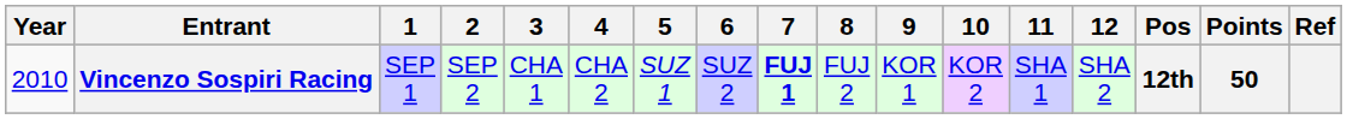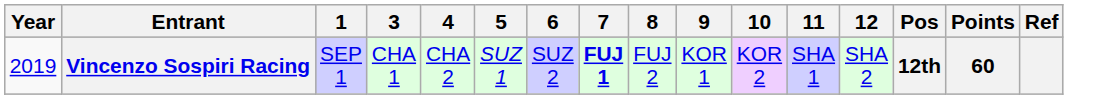 <table class="wikitable" style="text-align:center; font-size:85%">
 <tr>
 <th>Year</th>
 <th>Entrant</th>
 <th>1</th>
-<th>2</th>
 <th>3</th>
 <th>4</th>
 <th>5</th>
 <th>6</th>
 <th>7</th>
 <th>8</th>
 <th>9</th>
 <th>10</th>
 <th>11</th>
 <th>12</th>
 <th>Pos</th>
 <th>Points</th>
 <th>Ref</th>
 </tr>
 <tr>
-<td><a href='#'>2010</a></td>
+<td><a href='#'>2019</a></td>
 <th nowrap><a href='#'>Vincenzo Sospiri Racing</a></th>
 <td style="background:#CFCFFF;"><a href='#'>SEP<br>1</a><br></td>
-<td style="background:#DFFFDF;"><a href='#'>SEP<br>2</a><br></td>
 <td style="background:#DFFFDF;"><a href='#'>CHA<br>1</a><br></td>
 <td style="background:#DFFFDF;"><a href='#'>CHA<br>2</a><br></td>
 <td style="background:#DFFFDF;"><em><a href='#'>SUZ<br>1</a></em><br></td>
 <td style="background:#CFCFFF;"><a href='#'>SUZ<br>2</a><br></td>
 <td style="background:#DFFFDF;"><strong><a href='#'>FUJ<br>1</a><br></strong></td>
 <td style="background:#DFFFDF;"><a href='#'>FUJ<br>2</a><br></td>
 <td style="background:#DFFFDF;"><a href='#'>KOR<br>1</a><br></td>
 <td style="background:#EFCFFF;"><a href='#'>KOR<br>2</a><br></td>
 <td style="background:#CFCFFF;"><a href='#'>SHA<br>1</a><br></td>
 <td style="background:#DFFFDF;"><a href='#'>SHA<br>2</a><br></td>
 <th>12th</th>
-<th>50</th>
+<th>60</th>
 <th></th>
 </tr>
 </table>
